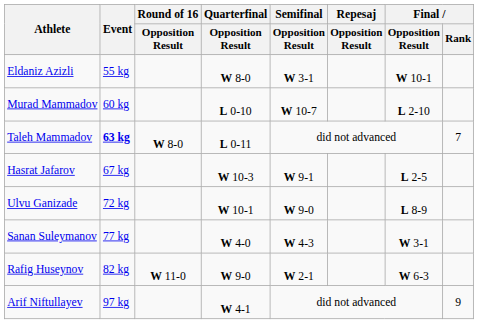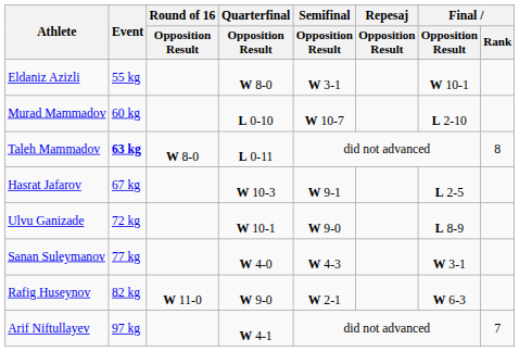 <table class=wikitable style=font-size:90%;text-align:center>
 <tr>
 <th rowspan=2>Athlete</th>
 <th rowspan=2>Event</th>
 <th>Round of 16</th>
 <th>Quarterfinal</th>
 <th>Semifinal</th>
 <th>Repesaj</th>
 <th colspan=2>Final / </th>
 </tr>
 <tr style=font-size:95%>
 <th>Opposition<br>Result</th>
 <th>Opposition<br>Result</th>
 <th>Opposition<br>Result</th>
 <th>Opposition<br>Result</th>
 <th>Opposition<br>Result</th>
 <th>Rank</th>
 </tr>
 <tr>
 <td align=left><a href='#'>Eldaniz Azizli</a></td>
 <td align=left><a href='#'>55 kg</a></td>
 <td></td>
 <td><br><strong>W</strong> 8-0</td>
 <td><br><strong>W</strong> 3-1</td>
 <td></td>
 <td><br><strong>W</strong> 10-1</td>
 <td></td>
 </tr>
 <tr>
 <td align=left><a href='#'>Murad Mammadov</a></td>
 <td align=left><a href='#'>60 kg</a></td>
 <td></td>
 <td><br><strong>L</strong> 0-10</td>
 <td><br><strong>W</strong> 10-7</td>
 <td></td>
 <td><br><strong>L</strong> 2-10</td>
 <td></td>
 </tr>
 <tr>
 <td align=left><a href='#'>Taleh Mammadov</a></td>
 <td align=left><strong><a href='#'>63 kg</a></strong></td>
 <td><br><strong>W</strong> 8-0</td>
 <td><br><strong>L</strong> 0-11</td>
 <td colspan=3>did not advanced</td>
-<td>7</td>
+<td>8</td>
 </tr>
 <tr>
 <td align=left><a href='#'>Hasrat Jafarov</a></td>
 <td align=left><a href='#'>67 kg</a></td>
 <td></td>
 <td><br><strong>W</strong> 10-3</td>
 <td><br><strong>W</strong> 9-1</td>
 <td></td>
 <td><br><strong>L</strong> 2-5</td>
 <td></td>
 </tr>
 <tr>
 <td align=left><a href='#'>Ulvu Ganizade</a></td>
 <td align=left><a href='#'>72 kg</a></td>
 <td></td>
 <td><br><strong>W</strong> 10-1</td>
 <td><br><strong>W</strong> 9-0</td>
 <td></td>
 <td><br><strong>L</strong> 8-9</td>
 <td></td>
 </tr>
 <tr>
 <td align=left><a href='#'>Sanan Suleymanov</a></td>
 <td align=left><a href='#'>77 kg</a></td>
 <td></td>
 <td><br><strong>W</strong> 4-0</td>
 <td><br><strong>W</strong> 4-3</td>
 <td></td>
 <td><br><strong>W</strong> 3-1</td>
 <td></td>
 </tr>
 <tr>
 <td align=left><a href='#'>Rafig Huseynov</a></td>
 <td align=left><a href='#'>82 kg</a></td>
 <td><br><strong>W</strong> 11-0</td>
 <td><br><strong>W</strong> 9-0</td>
 <td><br><strong>W</strong> 2-1</td>
 <td></td>
 <td><br><strong>W</strong> 6-3</td>
 <td></td>
 </tr>
 <tr>
 <td align=left><a href='#'>Arif Niftullayev</a></td>
 <td align=left><a href='#'>97 kg</a></td>
 <td></td>
 <td><br><strong>W</strong> 4-1</td>
 <td colspan=3>did not advanced</td>
-<td>9</td>
+<td>7</td>
 </tr>
 </table>
